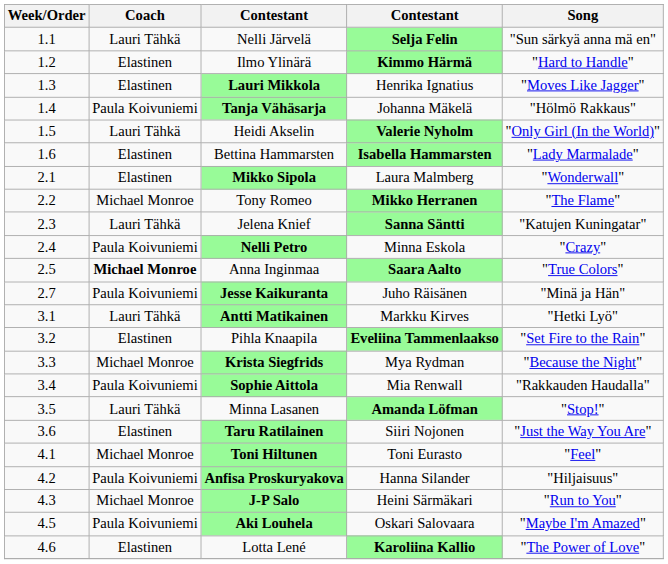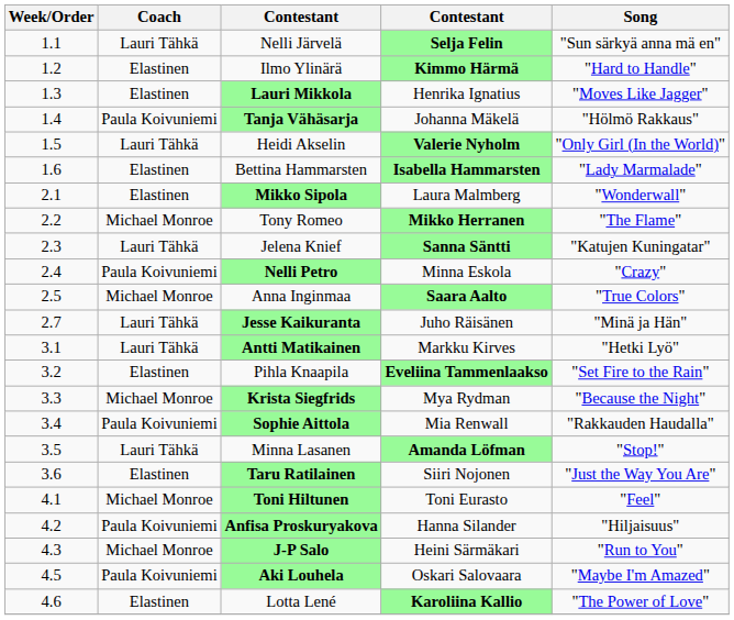 <table class="wikitable" style="text-align: center; width: auto;">
 <tr>
 <th>Week/Order</th>
 <th>Coach</th>
 <th>Contestant</th>
 <th>Contestant</th>
 <th>Song</th>
 </tr>
 <tr>
 <td>1.1</td>
 <td>Lauri Tähkä</td>
 <td>Nelli Järvelä</td>
 <th style="background:palegreen">Selja Felin</th>
 <td>"Sun särkyä anna mä en"</td>
 </tr>
 <tr>
 <td>1.2</td>
 <td>Elastinen</td>
 <td>Ilmo Ylinärä</td>
 <th style="background:palegreen">Kimmo Härmä</th>
 <td>"<a href='#'>Hard to Handle</a>"</td>
 </tr>
 <tr>
 <td>1.3</td>
 <td>Elastinen</td>
 <th style="background:palegreen">Lauri Mikkola</th>
 <td>Henrika Ignatius</td>
 <td>"<a href='#'>Moves Like Jagger</a>"</td>
 </tr>
 <tr>
 <td>1.4</td>
 <td>Paula Koivuniemi</td>
 <th style="background:palegreen">Tanja Vähäsarja</th>
 <td>Johanna Mäkelä</td>
 <td>"Hölmö Rakkaus"</td>
 </tr>
 <tr>
 <td>1.5</td>
 <td>Lauri Tähkä</td>
 <td>Heidi Akselin</td>
 <th style="background:palegreen">Valerie Nyholm</th>
 <td>"<a href='#'>Only Girl (In the World)</a>"</td>
 </tr>
 <tr>
 <td>1.6</td>
 <td>Elastinen</td>
 <td>Bettina Hammarsten</td>
 <th style="background:palegreen">Isabella Hammarsten</th>
 <td>"<a href='#'>Lady Marmalade</a>"</td>
 </tr>
 <tr>
 <td>2.1</td>
 <td>Elastinen</td>
 <th style="background:palegreen">Mikko Sipola</th>
 <td>Laura Malmberg</td>
 <td>"<a href='#'>Wonderwall</a>"</td>
 </tr>
 <tr>
 <td>2.2</td>
 <td>Michael Monroe</td>
 <td>Tony Romeo</td>
 <th style="background:palegreen">Mikko Herranen</th>
 <td>"<a href='#'>The Flame</a>"</td>
 </tr>
 <tr>
 <td>2.3</td>
 <td>Lauri Tähkä</td>
 <td>Jelena Knief</td>
 <th style="background:palegreen">Sanna Säntti</th>
 <td>"Katujen Kuningatar"</td>
 </tr>
 <tr>
 <td>2.4</td>
 <td>Paula Koivuniemi</td>
 <th style="background:palegreen">Nelli Petro</th>
 <td>Minna Eskola</td>
 <td>"<a href='#'>Crazy</a>"</td>
 </tr>
 <tr>
 <td>2.5</td>
-<td><strong>Michael Monroe</strong></td>
+<td>Michael Monroe</td>
 <td>Anna Inginmaa</td>
 <th style="background:palegreen">Saara Aalto</th>
 <td>"<a href='#'>True Colors</a>"</td>
 </tr>
 <tr>
 <td>2.7</td>
-<td>Paula Koivuniemi</td>
+<td>Lauri Tähkä</td>
 <th style="background:palegreen">Jesse Kaikuranta</th>
 <td>Juho Räisänen</td>
 <td>"Minä ja Hän"</td>
 </tr>
 <tr>
 <td>3.1</td>
 <td>Lauri Tähkä</td>
 <th style="background:palegreen">Antti Matikainen</th>
 <td>Markku Kirves</td>
 <td>"Hetki Lyö"</td>
 </tr>
 <tr>
 <td>3.2</td>
 <td>Elastinen</td>
 <td>Pihla Knaapila</td>
 <th style="background:palegreen">Eveliina Tammenlaakso</th>
 <td>"<a href='#'>Set Fire to the Rain</a>"</td>
 </tr>
 <tr>
 <td>3.3</td>
 <td>Michael Monroe</td>
 <th style="background:palegreen">Krista Siegfrids</th>
 <td>Mya Rydman</td>
 <td>"<a href='#'>Because the Night</a>"</td>
 </tr>
 <tr>
 <td>3.4</td>
 <td>Paula Koivuniemi</td>
 <th style="background:palegreen">Sophie Aittola</th>
 <td>Mia Renwall</td>
 <td>"Rakkauden Haudalla"</td>
 </tr>
 <tr>
 <td>3.5</td>
 <td>Lauri Tähkä</td>
 <td>Minna Lasanen</td>
 <th style="background:palegreen">Amanda Löfman</th>
 <td>"<a href='#'>Stop!</a>"</td>
 </tr>
 <tr>
 <td>3.6</td>
 <td>Elastinen</td>
 <th style="background:palegreen">Taru Ratilainen</th>
 <td>Siiri Nojonen</td>
 <td>"<a href='#'>Just the Way You Are</a>"</td>
 </tr>
 <tr>
 <td>4.1</td>
 <td>Michael Monroe</td>
 <th style="background:palegreen">Toni Hiltunen</th>
 <td>Toni Eurasto</td>
 <td>"<a href='#'>Feel</a>"</td>
 </tr>
 <tr>
 <td>4.2</td>
 <td>Paula Koivuniemi</td>
 <th style="background:palegreen">Anfisa Proskuryakova</th>
 <td>Hanna Silander</td>
 <td>"Hiljaisuus"</td>
 </tr>
 <tr>
 <td>4.3</td>
 <td>Michael Monroe</td>
 <th style="background:palegreen">J-P Salo</th>
 <td>Heini Särmäkari</td>
 <td>"<a href='#'>Run to You</a>"</td>
 </tr>
 <tr>
 <td>4.5</td>
 <td>Paula Koivuniemi</td>
 <th style="background:palegreen">Aki Louhela</th>
 <td>Oskari Salovaara</td>
 <td>"<a href='#'>Maybe I'm Amazed</a>"</td>
 </tr>
 <tr>
 <td>4.6</td>
 <td>Elastinen</td>
 <td>Lotta Lené</td>
 <th style="background:palegreen">Karoliina Kallio</th>
 <td>"<a href='#'>The Power of Love</a>"</td>
 </tr>
 <tr>
 </tr>
 </table>
